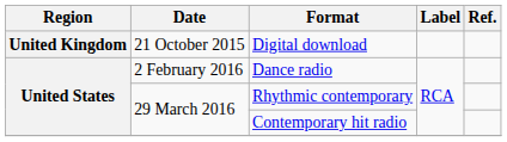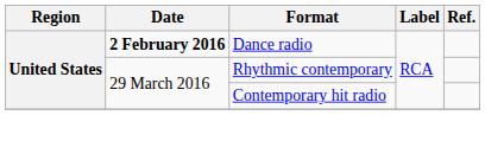 <table class="wikitable plainrowheaders">
 <tr>
 <th scope="col">Region</th>
 <th scope="col">Date</th>
 <th scope="col">Format</th>
 <th scope="col">Label</th>
 <th scope="col">Ref.</th>
 </tr>
 <tr>
-<th scope="row">United Kingdom</th>
-<td>21 October 2015</td>
-<td><a href='#'>Digital download</a></td>
-<td></td>
-<td></td>
-</tr>
-<tr>
 <th scope="row" rowspan=3>United States</th>
-<td>2 February 2016</td>
+<td><strong>2 February 2016</strong></td>
 <td><a href='#'>Dance radio</a></td>
 <td rowspan=3><a href='#'>RCA</a></td>
 <td></td>
 </tr>
 <tr>
 <td rowspan=2>29 March 2016</td>
 <td><a href='#'>Rhythmic contemporary</a></td>
 <td></td>
 </tr>
 <tr>
 <td><a href='#'>Contemporary hit radio</a></td>
 <td></td>
 </tr>
 <tr>
 </tr>
 </table>
